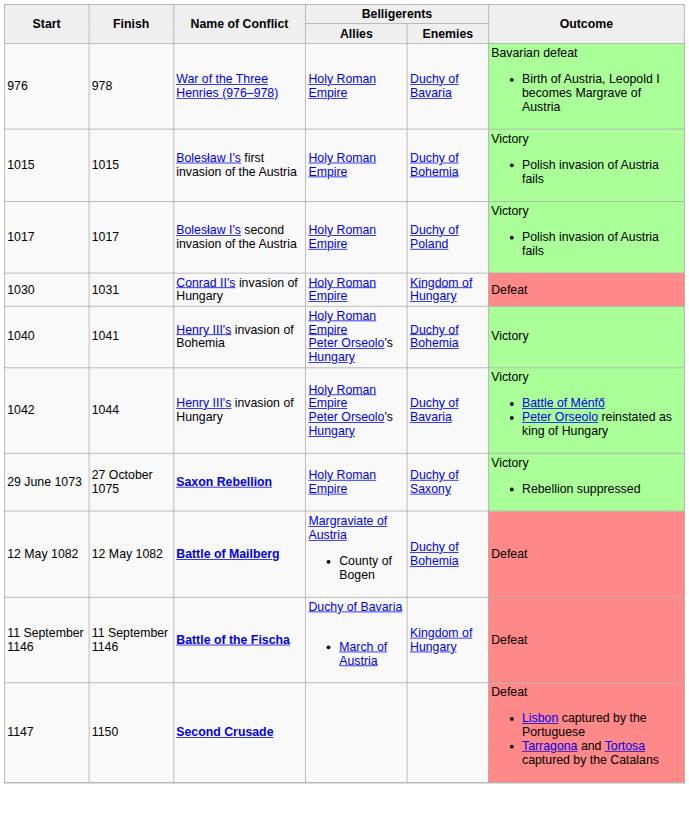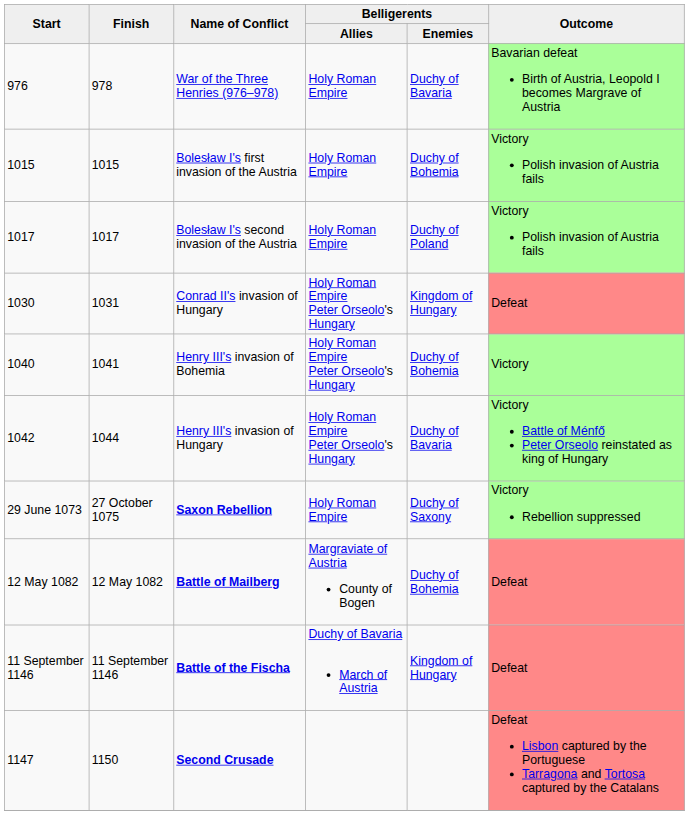 <table class="wikitable sortable" width="100%">
 <tr>
 <th rowspan="2" style="background:#efefef;">Start</th>
 <th rowspan="2" style="background:#efefef;">Finish</th>
 <th rowspan="2" style="background:#efefef;">Name of Conflict</th>
 <th colspan="2" style="background:#efefef;">Belligerents</th>
 <th rowspan="2" style="background:#efefef;">Outcome</th>
 </tr>
 <tr>
 <th style="background:#efefef;">Allies</th>
 <th style="background:#efefef;">Enemies</th>
 </tr>
 <tr>
 <td>976</td>
 <td>978</td>
 <td><a href='#'>War of the Three Henries (976–978)</a></td>
 <td> <a href='#'>Holy Roman Empire</a></td>
 <td> <a href='#'>Duchy of Bavaria</a></td>
 <td style="Background:#AF9">Bavarian defeat<br><ul><li>Birth of Austria, Leopold I becomes Margrave of Austria</li></ul></td>
 </tr>
 <tr>
 <td>1015</td>
 <td>1015</td>
 <td><a href='#'>Bolesław I's</a> first invasion of the Austria</td>
 <td> <a href='#'>Holy Roman Empire</a></td>
 <td> <a href='#'>Duchy of Bohemia</a></td>
 <td style="Background:#AF9">Victory<br><ul><li>Polish invasion of Austria fails</li></ul></td>
 </tr>
 <tr>
 <td>1017</td>
 <td>1017</td>
 <td><a href='#'>Bolesław I's</a> second invasion of the Austria</td>
 <td> <a href='#'>Holy Roman Empire</a></td>
 <td> <a href='#'>Duchy of Poland</a></td>
 <td style="Background:#AF9">Victory<br><ul><li>Polish invasion of Austria fails</li></ul></td>
 </tr>
 <tr>
 <td>1030</td>
 <td>1031</td>
 <td><a href='#'>Conrad II's</a> invasion of Hungary</td>
-<td> <a href='#'>Holy Roman Empire</a></td>
+<td> <a href='#'>Holy Roman Empire</a><br> <a href='#'>Peter Orseolo</a>'s <a href='#'>Hungary</a></td>
 <td> <a href='#'>Kingdom of Hungary</a></td>
 <td style="Background:#F88">Defeat</td>
 </tr>
 <tr>
 <td>1040</td>
 <td>1041</td>
 <td><a href='#'>Henry III's</a> invasion of Bohemia</td>
 <td> <a href='#'>Holy Roman Empire</a><br> <a href='#'>Peter Orseolo</a>'s <a href='#'>Hungary</a></td>
 <td> <a href='#'>Duchy of Bohemia</a></td>
 <td style="Background:#AF9">Victory</td>
 </tr>
 <tr>
 <td>1042</td>
 <td>1044</td>
 <td><a href='#'>Henry III's</a> invasion of Hungary</td>
 <td> <a href='#'>Holy Roman Empire</a><br> <a href='#'>Peter Orseolo</a>'s <a href='#'>Hungary</a></td>
 <td> <a href='#'>Duchy of Bavaria</a></td>
 <td style="Background:#AF9">Victory<br><ul><li><a href='#'>Battle of Ménfő</a></li><li><a href='#'>Peter Orseolo</a> reinstated as king of Hungary</li></ul></td>
 </tr>
 <tr>
 <td>29 June 1073</td>
 <td>27 October 1075</td>
 <td><strong><a href='#'>Saxon Rebellion</a></strong></td>
 <td> <a href='#'>Holy Roman Empire</a></td>
 <td> <a href='#'>Duchy of Saxony</a></td>
 <td style="Background:#AF9">Victory<br><ul><li>Rebellion suppressed</li></ul></td>
 </tr>
 <tr>
 <td>12 May 1082</td>
 <td>12 May 1082</td>
 <td><strong><a href='#'>Battle of Mailberg</a></strong></td>
 <td> <a href='#'>Margraviate of Austria</a><br><ul><li>County of Bogen</li></ul></td>
 <td> <a href='#'>Duchy of Bohemia</a></td>
 <td style="Background:#F88">Defeat</td>
 </tr>
 <tr>
 <td>11 September 1146</td>
 <td>11 September 1146</td>
 <td><strong><a href='#'>Battle of the Fischa</a></strong></td>
 <td> <a href='#'>Duchy of Bavaria</a><br><br><ul><li> <a href='#'>March of Austria</a></li></ul></td>
 <td> <a href='#'>Kingdom of Hungary</a></td>
 <td style="Background:#F88">Defeat</td>
 </tr>
 <tr>
 <td>1147</td>
 <td>1150</td>
 <td><strong><a href='#'>Second Crusade</a></strong></td>
 <td></td>
 <td><br></td>
 <td style="Background:#F88">Defeat<br><ul><li><a href='#'>Lisbon</a> captured by the Portuguese</li><li><a href='#'>Tarragona</a> and <a href='#'>Tortosa</a> captured by the Catalans</li></ul></td>
 </tr>
 <tr>
 </tr>
 </table>
